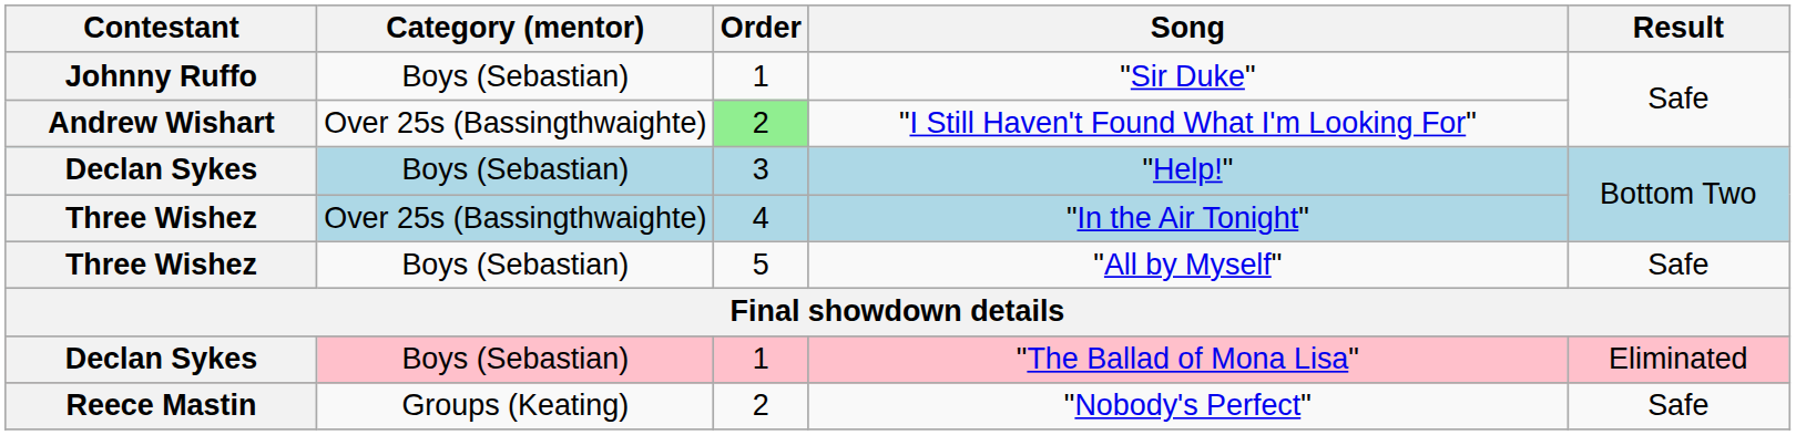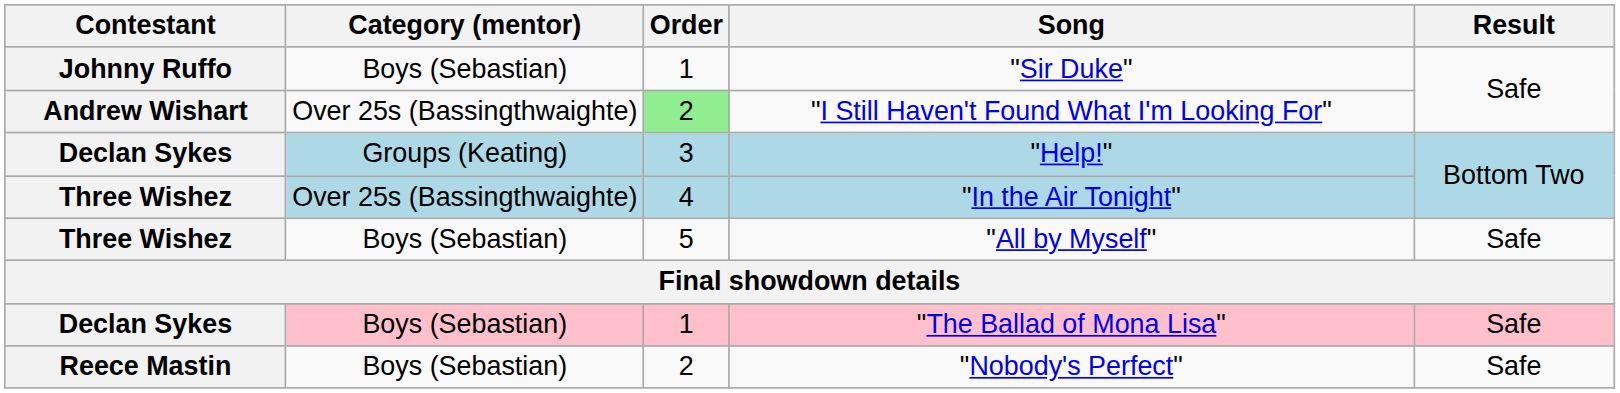 <table class="wikitable plainrowheaders" style="text-align:center;">
 <tr>
 <th scope="col" style="width:10em;">Contestant</th>
 <th scope="col">Category (mentor)</th>
 <th scope="col">Order</th>
 <th scope="col" style="width:25em;">Song</th>
 <th scope="col" style="width:7em;">Result</th>
 </tr>
 <tr>
 <th scope="row">Johnny Ruffo</th>
 <td>Boys (Sebastian)</td>
 <td>1</td>
 <td>"<a href='#'>Sir Duke</a>"</td>
 <td rowspan=2>Safe</td>
 </tr>
 <tr>
 <th scope="row">Andrew Wishart</th>
 <td>Over 25s (Bassingthwaighte)</td>
 <td style="background: lightgreen;">2</td>
 <td>"<a href='#'>I Still Haven't Found What I'm Looking For</a>"</td>
 </tr>
 <tr style="background:lightblue;">
 <th scope="row">Declan Sykes</th>
-<td>Boys (Sebastian)</td>
+<td>Groups (Keating)</td>
 <td>3</td>
 <td>"<a href='#'>Help!</a>"</td>
 <td rowspan=2>Bottom Two</td>
 </tr>
 <tr style="background:lightblue;">
 <th scope="row">Three Wishez</th>
 <td>Over 25s (Bassingthwaighte)</td>
 <td>4</td>
 <td>"<a href='#'>In the Air Tonight</a>"</td>
 </tr>
 <tr>
 <th scope="row">Three Wishez</th>
 <td>Boys (Sebastian)</td>
 <td>5</td>
 <td>"<a href='#'>All by Myself</a>"</td>
 <td>Safe</td>
 </tr>
 <tr>
 <th colspan=5>Final showdown details</th>
 </tr>
 <tr style="background:pink;">
 <th scope="row">Declan Sykes</th>
 <td>Boys (Sebastian)</td>
 <td>1</td>
 <td>"<a href='#'>The Ballad of Mona Lisa</a>"</td>
-<td>Eliminated</td>
+<td>Safe</td>
 </tr>
 <tr>
 <th scope="row">Reece Mastin</th>
-<td>Groups (Keating)</td>
+<td>Boys (Sebastian)</td>
 <td>2</td>
 <td>"<a href='#'>Nobody's Perfect</a>"</td>
 <td>Safe</td>
 </tr>
 </table>
